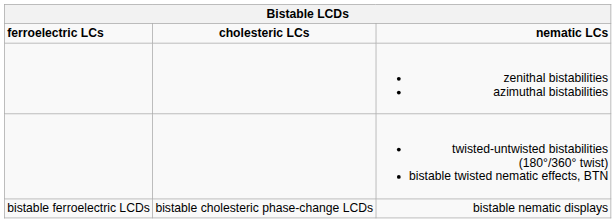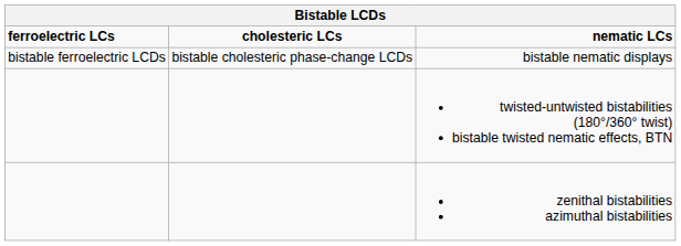 <table class="wikitable">
 <tr valign="top" align="left">
 <th colspan="3" align="center"><strong>Bistable LCDs</strong></th>
 </tr>
 <tr>
 <td align="left" valign="top"><strong>ferroelectric LCs</strong></td>
 <td align="center" valign="top"><strong>cholesteric LCs</strong></td>
 <td align="right" valign="top"><strong>nematic LCs</strong></td>
 </tr>
 <tr>
-<td align="left" valign="top"></td>
-<td align="center" valign="top"></td>
-<td align="right" valign="top"><br><ul><li>zenithal bistabilities </li><li>azimuthal bistabilities</li></ul></td>
+<td align="left" valign="top">bistable ferroelectric LCDs</td>
+<td align="center" valign="top">bistable cholesteric phase-change LCDs</td>
+<td align="right" valign="top">bistable nematic displays</td>
 </tr>
 <tr>
 <td align="left" valign="top"></td>
 <td align="center" valign="top"></td>
 <td align="right" valign="top"><br><ul><li>twisted-untwisted bistabilities<br>(180°/360° twist) </li><li>bistable twisted nematic effects, BTN</li></ul></td>
 </tr>
 <tr>
-<td align="left" valign="top">bistable ferroelectric LCDs</td>
-<td align="center" valign="top">bistable cholesteric phase-change LCDs</td>
-<td align="right" valign="top">bistable nematic displays</td>
+<td align="left" valign="top"></td>
+<td align="center" valign="top"></td>
+<td align="right" valign="top"><br><ul><li>zenithal bistabilities </li><li>azimuthal bistabilities</li></ul></td>
 </tr>
 </table>
